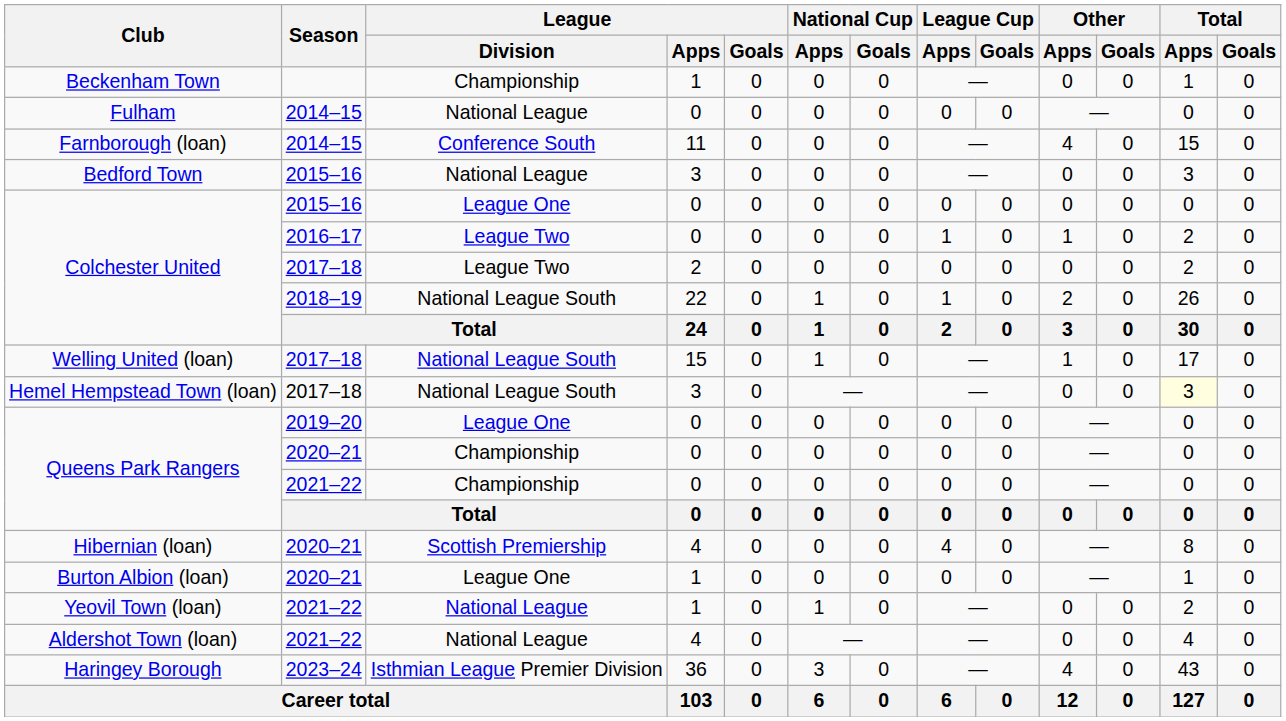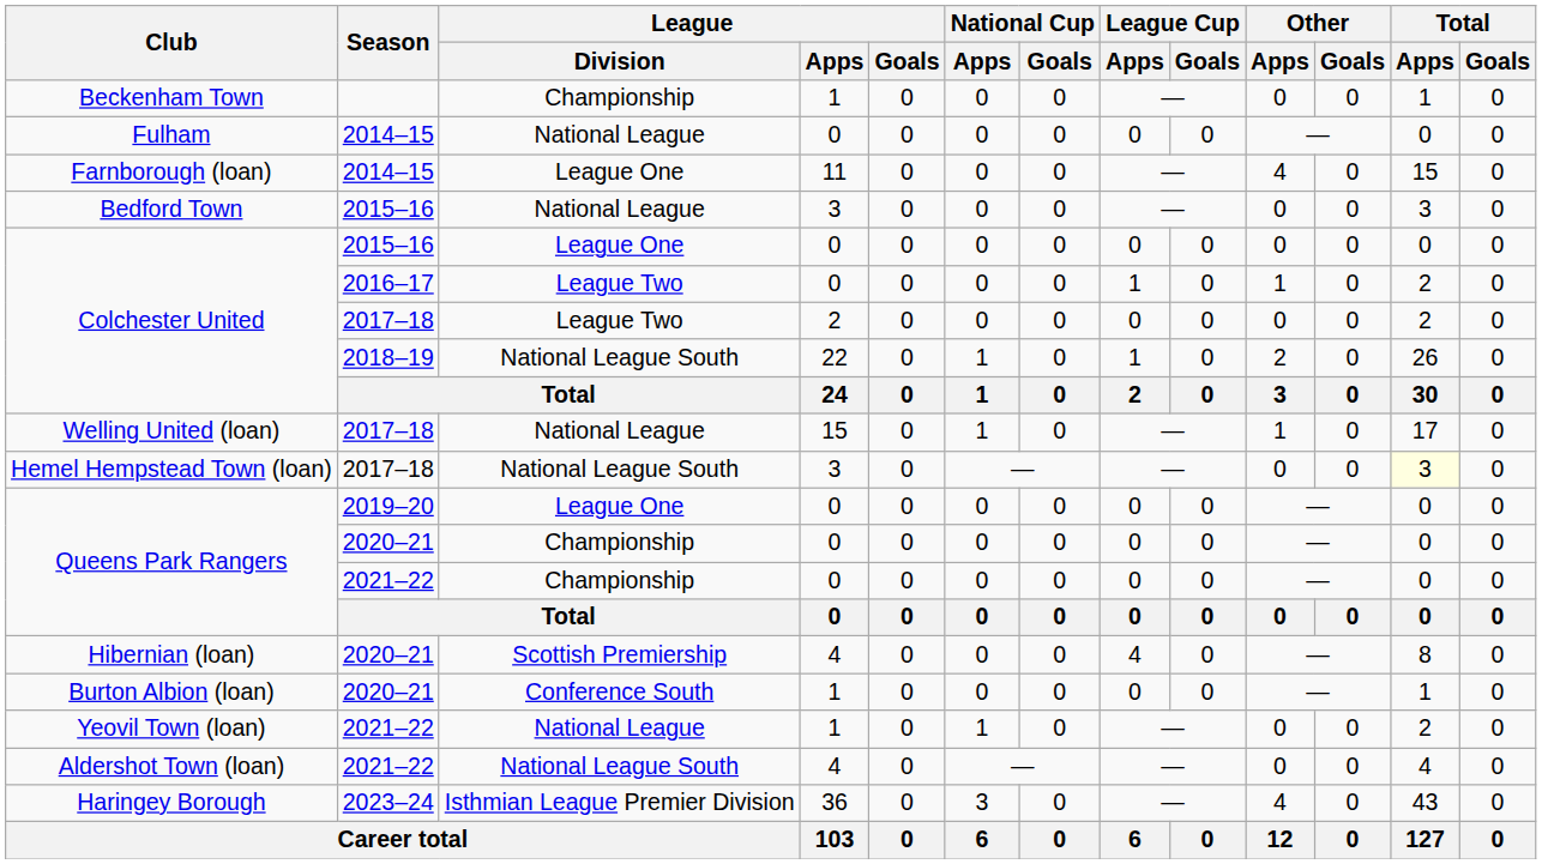 <table class=wikitable style="text-align: center;">
 <tr>
 <th rowspan=2>Club</th>
 <th rowspan=2>Season</th>
 <th colspan=3>League</th>
 <th colspan=2>National Cup</th>
 <th colspan=2>League Cup</th>
 <th colspan=2>Other</th>
 <th colspan=2>Total</th>
 </tr>
 <tr>
 <th>Division</th>
 <th>Apps</th>
 <th>Goals</th>
 <th>Apps</th>
 <th>Goals</th>
 <th>Apps</th>
 <th>Goals</th>
 <th>Apps</th>
 <th>Goals</th>
 <th>Apps</th>
 <th>Goals</th>
 </tr>
 <tr>
 <td><a href='#'>Beckenham Town</a></td>
 <td></td>
 <td>Championship</td>
 <td>1</td>
 <td>0</td>
 <td>0</td>
 <td>0</td>
 <td colspan=2>—</td>
 <td>0</td>
 <td>0</td>
 <td>1</td>
 <td>0</td>
 </tr>
 <tr>
 <td><a href='#'>Fulham</a></td>
 <td><a href='#'>2014–15</a></td>
 <td>National League</td>
 <td>0</td>
 <td>0</td>
 <td>0</td>
 <td>0</td>
 <td>0</td>
 <td>0</td>
 <td colspan=2>—</td>
 <td>0</td>
 <td>0</td>
 </tr>
 <tr>
 <td><a href='#'>Farnborough</a> (loan)</td>
 <td><a href='#'>2014–15</a></td>
-<td><a href='#'>Conference South</a></td>
+<td>League One</td>
 <td>11</td>
 <td>0</td>
 <td>0</td>
 <td>0</td>
 <td colspan=2>—</td>
 <td>4</td>
 <td>0</td>
 <td>15</td>
 <td>0</td>
 </tr>
 <tr>
 <td><a href='#'>Bedford Town</a></td>
 <td><a href='#'>2015–16</a></td>
 <td>National League</td>
 <td>3</td>
 <td>0</td>
 <td>0</td>
 <td>0</td>
 <td colspan=2>—</td>
 <td>0</td>
 <td>0</td>
 <td>3</td>
 <td>0</td>
 </tr>
 <tr>
 <td rowspan=5><a href='#'>Colchester United</a></td>
 <td><a href='#'>2015–16</a></td>
 <td><a href='#'>League One</a></td>
 <td>0</td>
 <td>0</td>
 <td>0</td>
 <td>0</td>
 <td>0</td>
 <td>0</td>
 <td>0</td>
 <td>0</td>
 <td>0</td>
 <td>0</td>
 </tr>
 <tr>
 <td><a href='#'>2016–17</a></td>
 <td><a href='#'>League Two</a></td>
 <td>0</td>
 <td>0</td>
 <td>0</td>
 <td>0</td>
 <td>1</td>
 <td>0</td>
 <td>1</td>
 <td>0</td>
 <td>2</td>
 <td>0</td>
 </tr>
 <tr>
 <td><a href='#'>2017–18</a></td>
 <td>League Two</td>
 <td>2</td>
 <td>0</td>
 <td>0</td>
 <td>0</td>
 <td>0</td>
 <td>0</td>
 <td>0</td>
 <td>0</td>
 <td>2</td>
 <td>0</td>
 </tr>
 <tr>
 <td><a href='#'>2018–19</a></td>
 <td>National League South</td>
 <td>22</td>
 <td>0</td>
 <td>1</td>
 <td>0</td>
 <td>1</td>
 <td>0</td>
 <td>2</td>
 <td>0</td>
 <td>26</td>
 <td>0</td>
 </tr>
 <tr>
 <th colspan=2>Total</th>
 <th>24</th>
 <th>0</th>
 <th>1</th>
 <th>0</th>
 <th>2</th>
 <th>0</th>
 <th>3</th>
 <th>0</th>
 <th>30</th>
 <th>0</th>
 </tr>
 <tr>
 <td><a href='#'>Welling United</a> (loan)</td>
 <td><a href='#'>2017–18</a></td>
-<td><a href='#'>National League South</a></td>
+<td>National League</td>
 <td>15</td>
 <td>0</td>
 <td>1</td>
 <td>0</td>
 <td colspan=2>—</td>
 <td>1</td>
 <td>0</td>
 <td>17</td>
 <td>0</td>
 </tr>
 <tr>
 <td><a href='#'>Hemel Hempstead Town</a> (loan)</td>
 <td>2017–18</td>
 <td>National League South</td>
 <td>3</td>
 <td>0</td>
 <td colspan=2>—</td>
 <td colspan=2>—</td>
 <td>0</td>
 <td>0</td>
 <td style="background: lightyellow;">3</td>
 <td>0</td>
 </tr>
 <tr>
 <td rowspan=4><a href='#'>Queens Park Rangers</a></td>
 <td><a href='#'>2019–20</a></td>
 <td><a href='#'>League One</a></td>
 <td>0</td>
 <td>0</td>
 <td>0</td>
 <td>0</td>
 <td>0</td>
 <td>0</td>
 <td colspan=2>—</td>
 <td>0</td>
 <td>0</td>
 </tr>
 <tr>
 <td><a href='#'>2020–21</a></td>
 <td>Championship</td>
 <td>0</td>
 <td>0</td>
 <td>0</td>
 <td>0</td>
 <td>0</td>
 <td>0</td>
 <td colspan=2>—</td>
 <td>0</td>
 <td>0</td>
 </tr>
 <tr>
 <td><a href='#'>2021–22</a></td>
 <td>Championship</td>
 <td>0</td>
 <td>0</td>
 <td>0</td>
 <td>0</td>
 <td>0</td>
 <td>0</td>
 <td colspan=2>—</td>
 <td>0</td>
 <td>0</td>
 </tr>
 <tr>
 <th colspan=2>Total</th>
 <th>0</th>
 <th>0</th>
 <th>0</th>
 <th>0</th>
 <th>0</th>
 <th>0</th>
 <th>0</th>
 <th>0</th>
 <th>0</th>
 <th>0</th>
 </tr>
 <tr>
 <td><a href='#'>Hibernian</a> (loan)</td>
 <td><a href='#'>2020–21</a></td>
 <td><a href='#'>Scottish Premiership</a></td>
 <td>4</td>
 <td>0</td>
 <td>0</td>
 <td>0</td>
 <td>4</td>
 <td>0</td>
 <td colspan=2>—</td>
 <td>8</td>
 <td>0</td>
 </tr>
 <tr>
 <td><a href='#'>Burton Albion</a> (loan)</td>
 <td><a href='#'>2020–21</a></td>
-<td>League One</td>
+<td><a href='#'>Conference South</a></td>
 <td>1</td>
 <td>0</td>
 <td>0</td>
 <td>0</td>
 <td>0</td>
 <td>0</td>
 <td colspan=2>—</td>
 <td>1</td>
 <td>0</td>
 </tr>
 <tr>
 <td><a href='#'>Yeovil Town</a> (loan)</td>
 <td><a href='#'>2021–22</a></td>
 <td><a href='#'>National League</a></td>
 <td>1</td>
 <td>0</td>
 <td>1</td>
 <td>0</td>
 <td colspan=2>—</td>
 <td>0</td>
 <td>0</td>
 <td>2</td>
 <td>0</td>
 </tr>
 <tr>
 <td><a href='#'>Aldershot Town</a> (loan)</td>
 <td><a href='#'>2021–22</a></td>
-<td>National League</td>
+<td><a href='#'>National League South</a></td>
 <td>4</td>
 <td>0</td>
 <td colspan=2>—</td>
 <td colspan=2>—</td>
 <td>0</td>
 <td>0</td>
 <td>4</td>
 <td>0</td>
 </tr>
 <tr>
 <td><a href='#'>Haringey Borough</a></td>
 <td><a href='#'>2023–24</a></td>
 <td><a href='#'>Isthmian League</a> Premier Division</td>
 <td>36</td>
 <td>0</td>
 <td>3</td>
 <td>0</td>
 <td colspan=2>—</td>
 <td>4</td>
 <td>0</td>
 <td>43</td>
 <td>0</td>
 </tr>
 <tr>
 <th colspan=3>Career total</th>
 <th>103</th>
 <th>0</th>
 <th>6</th>
 <th>0</th>
 <th>6</th>
 <th>0</th>
 <th>12</th>
 <th>0</th>
 <th>127</th>
 <th>0</th>
 </tr>
 </table>
